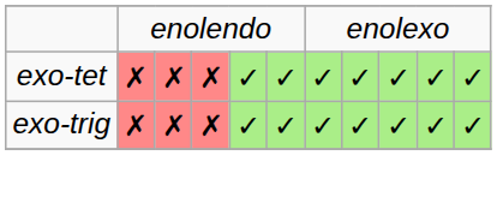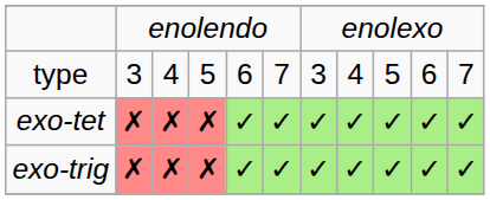 <table class="wikitable float-right" align="center">
 <tr>
 </tr>
 <tr align="center">
 <td></td>
 <td colspan="5"><em>enolendo</em></td>
 <td colspan="5"><em>enolexo</em></td>
+</tr>
+<tr align="center">
+<td>type</td>
+<td>3</td>
+<td>4</td>
+<td>5</td>
+<td>6</td>
+<td>7</td>
+<td>3</td>
+<td>4</td>
+<td>5</td>
+<td>6</td>
+<td>7</td>
 </tr>
 <tr align="center">
 <td><em>exo-tet</em></td>
 <td bgcolor=FF8888>✗</td>
 <td bgcolor=FF8888>✗</td>
 <td bgcolor=FF8888>✗</td>
 <td bgcolor=#AAEE88>✓</td>
 <td bgcolor=#AAEE88>✓</td>
 <td bgcolor=#AAEE88>✓</td>
 <td bgcolor=#AAEE88>✓</td>
 <td bgcolor=#AAEE88>✓</td>
 <td bgcolor=#AAEE88>✓</td>
 <td bgcolor=#AAEE88>✓</td>
 </tr>
 <tr align="center">
 <td><em>exo-trig</em></td>
 <td bgcolor=FF8888>✗</td>
 <td bgcolor=FF8888>✗</td>
 <td bgcolor=FF8888>✗</td>
 <td bgcolor=#AAEE88>✓</td>
 <td bgcolor=#AAEE88>✓</td>
 <td bgcolor=#AAEE88>✓</td>
 <td bgcolor=#AAEE88>✓</td>
 <td bgcolor=#AAEE88>✓</td>
 <td bgcolor=#AAEE88>✓</td>
 <td bgcolor=#AAEE88>✓</td>
 </tr>
 <tr>
 </tr>
 </table>
